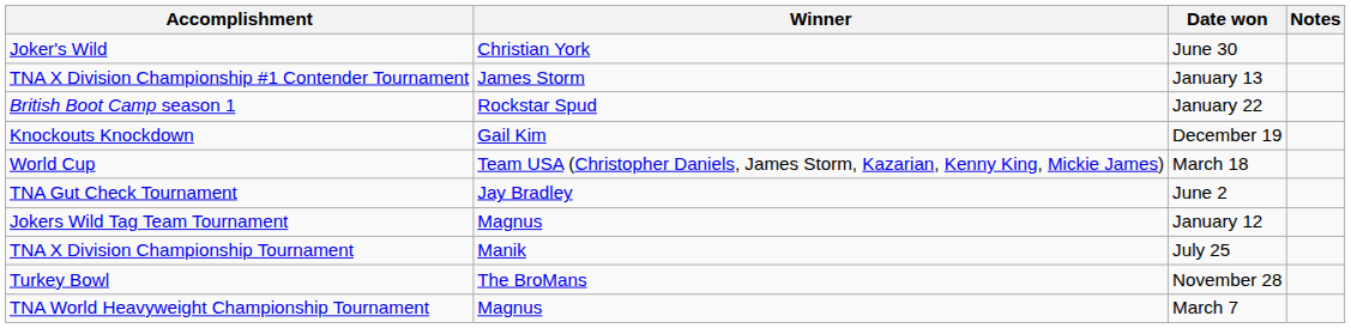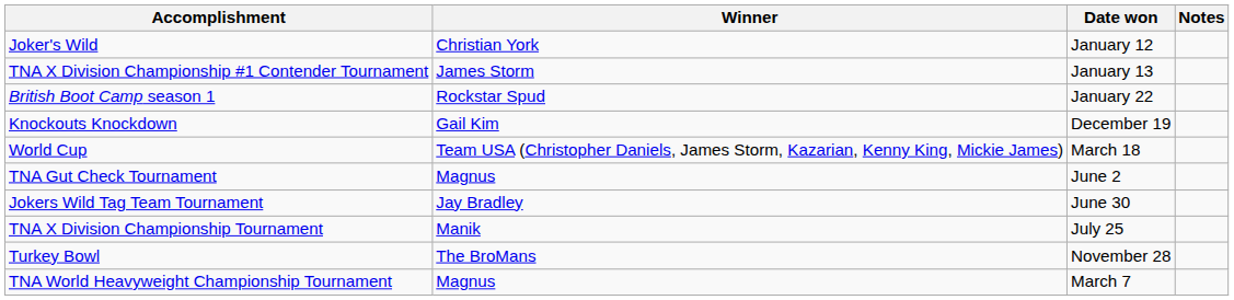 <table class="wikitable">
 <tr>
 <th>Accomplishment</th>
 <th>Winner</th>
 <th>Date won</th>
 <th>Notes</th>
 </tr>
 <tr>
 <td><a href='#'>Joker's Wild</a></td>
 <td><a href='#'>Christian York</a></td>
-<td>June 30</td>
+<td>January 12</td>
 <td></td>
 </tr>
 <tr>
 <td><a href='#'>TNA X Division Championship #1 Contender Tournament</a></td>
 <td><a href='#'>James Storm</a></td>
 <td>January 13</td>
 <td></td>
 </tr>
 <tr>
 <td><a href='#'><em>British Boot Camp</em> season 1</a></td>
 <td><a href='#'>Rockstar Spud</a></td>
 <td>January 22</td>
 <td></td>
 </tr>
 <tr>
 <td><a href='#'>Knockouts Knockdown</a></td>
 <td><a href='#'>Gail Kim</a></td>
 <td>December 19</td>
 <td></td>
 </tr>
 <tr>
 <td><a href='#'>World Cup</a></td>
 <td><a href='#'>Team USA</a> (<a href='#'>Christopher Daniels</a>, James Storm, <a href='#'>Kazarian</a>, <a href='#'>Kenny King</a>, <a href='#'>Mickie James</a>)</td>
 <td>March 18</td>
 <td></td>
 </tr>
 <tr>
 <td><a href='#'>TNA Gut Check Tournament</a></td>
-<td><a href='#'>Jay Bradley</a></td>
+<td><a href='#'>Magnus</a></td>
 <td>June 2</td>
 <td></td>
 </tr>
 <tr>
 <td><a href='#'>Jokers Wild Tag Team Tournament</a></td>
-<td><a href='#'>Magnus</a></td>
-<td>January 12</td>
+<td><a href='#'>Jay Bradley</a></td>
+<td>June 30</td>
 <td></td>
 </tr>
 <tr>
 <td><a href='#'>TNA X Division Championship Tournament</a></td>
 <td><a href='#'>Manik</a></td>
 <td>July 25</td>
 <td></td>
 </tr>
 <tr>
 <td><a href='#'>Turkey Bowl</a></td>
 <td><a href='#'>The BroMans</a></td>
 <td>November 28</td>
 <td></td>
 </tr>
 <tr>
 <td><a href='#'>TNA World Heavyweight Championship Tournament</a></td>
 <td><a href='#'>Magnus</a></td>
 <td>March 7</td>
 <td></td>
 </tr>
 </table>
